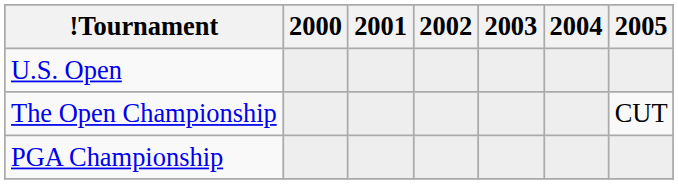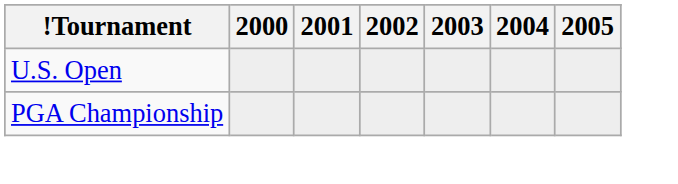 <table class="wikitable" style="font-size:95%;text-align:center;">
 <tr>
 <th>!Tournament</th>
 <th>2000</th>
 <th>2001</th>
 <th>2002</th>
 <th>2003</th>
 <th>2004</th>
 <th>2005</th>
 </tr>
 <tr>
 <td align=left><a href='#'>U.S. Open</a></td>
 <td style="background:#eeeeee;"></td>
 <td style="background:#eeeeee;"></td>
 <td style="background:#eeeeee;"></td>
 <td style="background:#eeeeee;"></td>
 <td style="background:#eeeeee;"></td>
 <td style="background:#eeeeee;"></td>
 </tr>
 <tr>
-<td align=left><a href='#'>The Open Championship</a></td>
-<td style="background:#eeeeee;"></td>
-<td style="background:#eeeeee;"></td>
-<td style="background:#eeeeee;"></td>
-<td style="background:#eeeeee;"></td>
-<td style="background:#eeeeee;"></td>
-<td>CUT</td>
-</tr>
-<tr>
 <td align=left><a href='#'>PGA Championship</a></td>
 <td style="background:#eeeeee;"></td>
 <td style="background:#eeeeee;"></td>
 <td style="background:#eeeeee;"></td>
 <td style="background:#eeeeee;"></td>
 <td style="background:#eeeeee;"></td>
 <td style="background:#eeeeee;"></td>
 </tr>
 </table>
